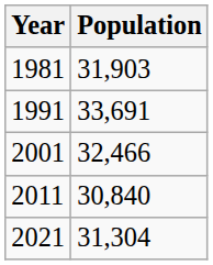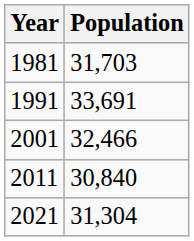 <table class="wikitable">
 <tr>
 <th>Year</th>
 <th>Population</th>
 </tr>
 <tr>
 <td>1981</td>
-<td>31,903</td>
+<td>31,703</td>
 </tr>
 <tr>
 <td>1991</td>
 <td>33,691</td>
 </tr>
 <tr>
 <td>2001</td>
 <td>32,466</td>
 </tr>
 <tr>
 <td>2011</td>
 <td>30,840</td>
 </tr>
 <tr>
 <td>2021</td>
 <td>31,304</td>
 </tr>
 </table>
